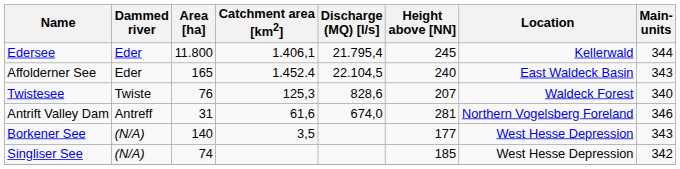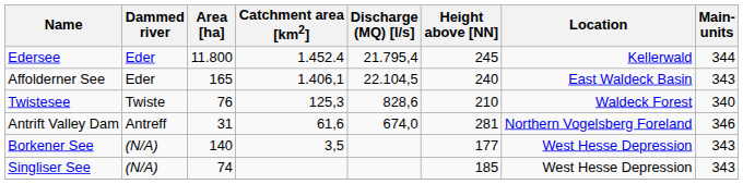 <table class="wikitable sortable">
 <tr>
 <th>Name<br></th>
 <th>Dammed<br>river<br></th>
 <th>Area <br>[ha]<br></th>
 <th>Catchment area<br>[km<sup>2</sup>]<br></th>
 <th>Discharge<br>(MQ) [l/s]<br></th>
 <th>Height<br>above [NN]<br></th>
 <th>Location<br></th>
 <th>Main-<br>units<br></th>
 </tr>
 <tr>
 <td><a href='#'>Edersee</a></td>
 <td><a href='#'>Eder</a></td>
 <td align="right">11.800</td>
-<td align="right">1.406,1</td>
+<td align="right">1.452.4</td>
 <td align="right">21.795,4</td>
 <td align="right">245</td>
 <td align="right"><a href='#'>Kellerwald</a></td>
 <td align="right">344</td>
 </tr>
 <tr>
 <td>Affolderner See</td>
 <td>Eder</td>
 <td align="right">165</td>
-<td align="right">1.452.4</td>
+<td align="right">1.406,1</td>
 <td align="right">22.104,5</td>
 <td align="right">240</td>
 <td align="right"><a href='#'>East Waldeck Basin</a></td>
 <td align="right">343</td>
 </tr>
 <tr>
 <td><a href='#'>Twistesee</a></td>
 <td>Twiste</td>
 <td align="right">76</td>
 <td align="right">125,3</td>
 <td align="right">828,6</td>
-<td align="right">207</td>
+<td align="right">210</td>
 <td align="right"><a href='#'>Waldeck Forest</a></td>
 <td align="right">340</td>
 </tr>
 <tr>
 <td>Antrift Valley Dam</td>
 <td>Antreff</td>
 <td align="right">31</td>
 <td align="right">61,6</td>
 <td align="right">674,0</td>
 <td align="right">281</td>
 <td align="right"><a href='#'>Northern Vogelsberg Foreland</a></td>
 <td align="right">346</td>
 </tr>
 <tr>
 <td><a href='#'>Borkener See</a></td>
 <td><em>(N/A)</em></td>
 <td align="right">140</td>
 <td align="right">3,5</td>
 <td align="right"></td>
 <td align="right">177</td>
 <td align="right"><a href='#'>West Hesse Depression</a></td>
 <td align="right">343</td>
 </tr>
 <tr>
 <td><a href='#'>Singliser See</a></td>
 <td><em>(N/A)</em></td>
 <td align="right">74</td>
 <td align="right"></td>
 <td align="right"></td>
 <td align="right">185</td>
 <td align="right">West Hesse Depression</td>
-<td align="right">342</td>
+<td align="right">343</td>
 </tr>
 <tr>
 </tr>
 </table>
